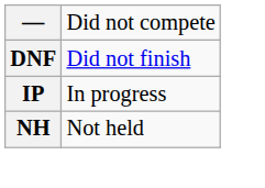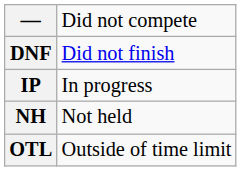 <table class="wikitable">
 <tr>
 <th scope="row">—</th>
 <td>Did not compete</td>
 </tr>
 <tr>
 <th scope="row">DNF</th>
 <td><a href='#'>Did not finish</a></td>
 </tr>
 <tr>
 <th scope="row">IP</th>
 <td>In progress</td>
 </tr>
 <tr>
 <th scope="row">NH</th>
 <td>Not held</td>
 </tr>
+<tr>
+<th scope="row">OTL</th>
+<td>Outside of time limit</td>
+</tr>
 </table>
